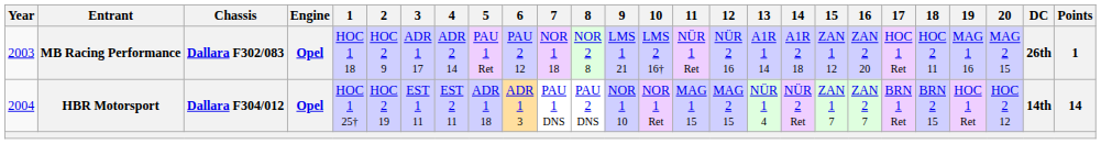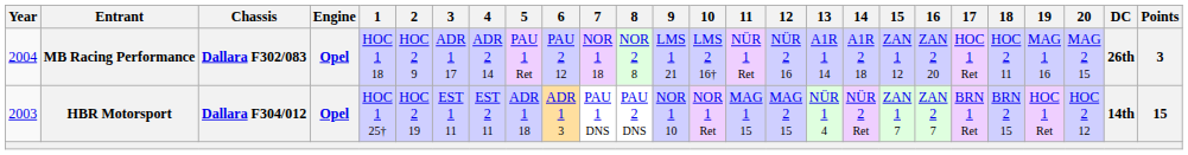 <table class="wikitable" style="text-align:center; font-size:85%">
 <tr>
 <th>Year</th>
 <th>Entrant</th>
 <th>Chassis</th>
 <th>Engine</th>
 <th>1</th>
 <th>2</th>
 <th>3</th>
 <th>4</th>
 <th>5</th>
 <th>6</th>
 <th>7</th>
 <th>8</th>
 <th>9</th>
 <th>10</th>
 <th>11</th>
 <th>12</th>
 <th>13</th>
 <th>14</th>
 <th>15</th>
 <th>16</th>
 <th>17</th>
 <th>18</th>
 <th>19</th>
 <th>20</th>
 <th>DC</th>
 <th>Points</th>
 </tr>
 <tr>
-<td><a href='#'>2003</a></td>
+<td><a href='#'>2004</a></td>
 <th nowrap>MB Racing Performance</th>
 <th nowrap><a href='#'>Dallara</a> F302/083</th>
 <th><a href='#'>Opel</a></th>
 <td style="background:#CFCFFF;"><a href='#'>HOC<br>1</a><br><small>18</small></td>
 <td style="background:#CFCFFF;"><a href='#'>HOC<br>2</a><br><small>9</small></td>
 <td style="background:#CFCFFF;"><a href='#'>ADR<br>1</a><br><small>17</small></td>
 <td style="background:#CFCFFF;"><a href='#'>ADR<br>2</a><br><small>14</small></td>
 <td style="background:#EFCFFF;"><a href='#'>PAU<br>1</a><br><small>Ret</small></td>
 <td style="background:#CFCFFF;"><a href='#'>PAU<br>2</a><br><small>12</small></td>
 <td style="background:#EFCFFF;"><a href='#'>NOR<br>1</a><br><small>18</small></td>
 <td style="background:#DFFFDF;"><a href='#'>NOR<br>2</a><br><small>8</small></td>
 <td style="background:#CFCFFF;"><a href='#'>LMS<br>1</a><br><small>21</small></td>
 <td style="background:#CFCFFF;"><a href='#'>LMS<br>2</a><br><small>16†</small></td>
 <td style="background:#EFCFFF;"><a href='#'>NÜR<br>1</a><br><small>Ret</small></td>
 <td style="background:#CFCFFF;"><a href='#'>NÜR<br>2</a><br><small>16</small></td>
 <td style="background:#CFCFFF;"><a href='#'>A1R<br>1</a><br><small>14</small></td>
 <td style="background:#CFCFFF;"><a href='#'>A1R<br>2</a><br><small>18</small></td>
 <td style="background:#CFCFFF;"><a href='#'>ZAN<br>1</a><br><small>12</small></td>
 <td style="background:#CFCFFF;"><a href='#'>ZAN<br>2</a><br><small>20</small></td>
 <td style="background:#EFCFFF;"><a href='#'>HOC<br>1</a><br><small>Ret</small></td>
 <td style="background:#CFCFFF;"><a href='#'>HOC<br>2</a><br><small>11</small></td>
 <td style="background:#CFCFFF;"><a href='#'>MAG<br>1</a><br><small>16</small></td>
 <td style="background:#CFCFFF;"><a href='#'>MAG<br>2</a><br><small>15</small></td>
 <th>26th</th>
-<th>1</th>
+<th>3</th>
 </tr>
 <tr>
-<td><a href='#'>2004</a></td>
+<td><a href='#'>2003</a></td>
 <th nowrap>HBR Motorsport</th>
 <th nowrap><a href='#'>Dallara</a> F304/012</th>
 <th><a href='#'>Opel</a></th>
 <td style="background:#CFCFFF;"><a href='#'>HOC<br>1</a><br><small>25†</small></td>
 <td style="background:#CFCFFF;"><a href='#'>HOC<br>2</a><br><small>19</small></td>
 <td style="background:#CFCFFF;"><a href='#'>EST<br>1</a><br><small>11</small></td>
 <td style="background:#CFCFFF;"><a href='#'>EST<br>2</a><br><small>11</small></td>
 <td style="background:#CFCFFF;"><a href='#'>ADR<br>1</a><br><small>18</small></td>
 <td style="background:#FFDF9F;"><a href='#'>ADR<br>1</a><br><small>3</small></td>
 <td style="background:#FFFFFF;"><a href='#'>PAU<br>1</a><br><small>DNS</small></td>
 <td style="background:#FFFFFF;"><a href='#'>PAU<br>2</a><br><small>DNS</small></td>
 <td style="background:#CFCFFF;"><a href='#'>NOR<br>1</a><br><small>10</small></td>
 <td style="background:#EFCFFF;"><a href='#'>NOR<br>1</a><br><small>Ret</small></td>
 <td style="background:#CFCFFF;"><a href='#'>MAG<br>1</a><br><small>15</small></td>
 <td style="background:#CFCFFF;"><a href='#'>MAG<br>2</a><br><small>15</small></td>
 <td style="background:#DFFFDF;"><a href='#'>NÜR<br>1</a><br><small>4</small></td>
 <td style="background:#EFCFFF;"><a href='#'>NÜR<br>2</a><br><small>Ret</small></td>
 <td style="background:#DFFFDF;"><a href='#'>ZAN<br>1</a><br><small>7</small></td>
 <td style="background:#DFFFDF;"><a href='#'>ZAN<br>2</a><br><small>7</small></td>
 <td style="background:#EFCFFF;"><a href='#'>BRN<br>1</a><br><small>Ret</small></td>
 <td style="background:#CFCFFF;"><a href='#'>BRN<br>2</a><br><small>15</small></td>
 <td style="background:#EFCFFF;"><a href='#'>HOC<br>1</a><br><small>Ret</small></td>
 <td style="background:#CFCFFF;"><a href='#'>HOC<br>2</a><br><small>12</small></td>
 <th>14th</th>
-<th>14</th>
+<th>15</th>
 </tr>
 <tr>
 <th colspan="26"></th>
 </tr>
 </table>
